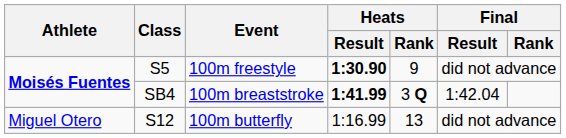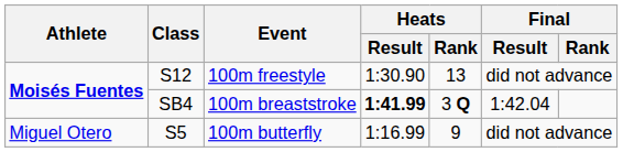 <table class=wikitable style="font-size:90%">
 <tr>
 <th rowspan="2">Athlete</th>
 <th rowspan="2">Class</th>
 <th rowspan="2">Event</th>
 <th colspan="2">Heats</th>
 <th colspan="2">Final</th>
 </tr>
 <tr>
 <th>Result</th>
 <th>Rank</th>
 <th>Result</th>
 <th>Rank</th>
 </tr>
 <tr>
 <td rowspan="2"><strong><a href='#'>Moisés Fuentes</a></strong></td>
-<td style="text-align:center;">S5</td>
+<td style="text-align:center;">S12</td>
 <td><a href='#'>100m freestyle</a></td>
-<td style="text-align:center;"><strong>1:30.90</strong></td>
-<td style="text-align:center;">9</td>
+<td style="text-align:center;">1:30.90</td>
+<td style="text-align:center;">13</td>
 <td style="text-align:center;" colspan="2">did not advance</td>
 </tr>
 <tr>
 <td style="text-align:center;">SB4</td>
 <td><a href='#'>100m breaststroke</a></td>
 <td style="text-align:center;"><strong>1:41.99</strong></td>
 <td style="text-align:center;">3 <strong>Q</strong></td>
 <td style="text-align:center;">1:42.04</td>
 <td style="text-align:center;"></td>
 </tr>
 <tr>
 <td><a href='#'>Miguel Otero</a></td>
-<td style="text-align:center;">S12</td>
+<td style="text-align:center;">S5</td>
 <td><a href='#'>100m butterfly</a></td>
 <td style="text-align:center;">1:16.99</td>
-<td style="text-align:center;">13</td>
+<td style="text-align:center;">9</td>
 <td style="text-align:center;" colspan="2">did not advance</td>
 </tr>
 </table>
